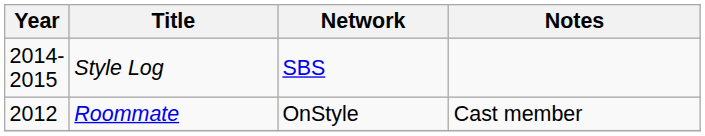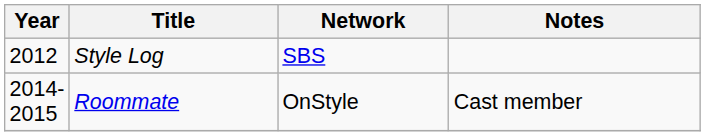 <table class="wikitable" width=520>
 <tr>
 <th width=20>Year</th>
 <th>Title</th>
 <th>Network</th>
 <th>Notes</th>
 </tr>
 <tr>
-<td>2014-2015</td>
+<td>2012</td>
 <td><em>Style Log</em></td>
 <td><a href='#'>SBS</a></td>
 <td></td>
 </tr>
 <tr>
-<td>2012</td>
+<td>2014-2015</td>
 <td><em><a href='#'>Roommate</a></em></td>
 <td>OnStyle</td>
 <td>Cast member</td>
 </tr>
 <tr>
 </tr>
 </table>
